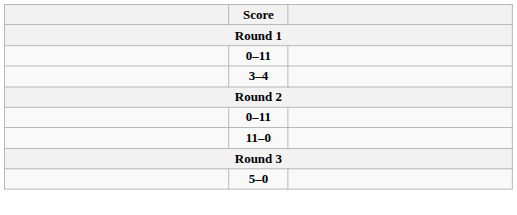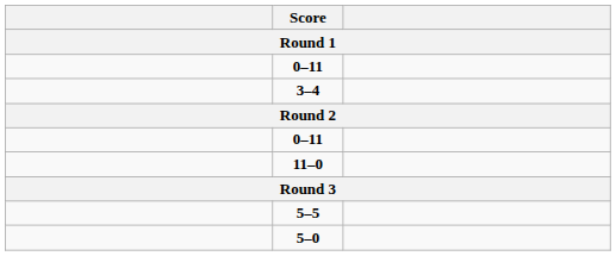 <table class="wikitable" style="text-align: left;">
 <tr>
 <th align="right" width="270"></th>
 <th width="65">Score</th>
 <th align="left" width="270"></th>
 </tr>
 <tr>
 <th colspan="3">Round 1</th>
 </tr>
 <tr>
 <td></td>
 <td align=center><strong>0–11</strong></td>
 <td><strong></strong></td>
 </tr>
 <tr>
 <td></td>
 <td align=center><strong>3–4</strong></td>
 <td><strong></strong></td>
 </tr>
 <tr>
 <th colspan="3">Round 2</th>
 </tr>
 <tr>
 <td></td>
 <td align=center><strong>0–11</strong></td>
 <td><strong></strong></td>
 </tr>
 <tr>
 <td><strong></strong></td>
 <td align=center><strong>11–0</strong></td>
 <td></td>
 </tr>
 <tr>
 <th colspan="3">Round 3</th>
 </tr>
 <tr>
 <td><strong></strong></td>
+<td align=center><strong>5–5</strong></td>
+<td></td>
+</tr>
+<tr>
+<td><strong></strong></td>
 <td align=center><strong>5–0</strong></td>
 <td></td>
 </tr>
 </table>
